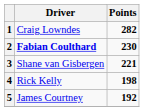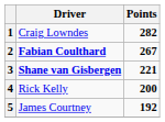 <table class="wikitable" style="font-size: 95%;">
 <tr>
 <th></th>
 <th>Driver</th>
 <th>Points</th>
 </tr>
 <tr>
 <th>1</th>
 <td><a href='#'>Craig Lowndes</a></td>
 <td align="right"><strong>282</strong></td>
 </tr>
 <tr>
 <th>2</th>
 <td><strong><a href='#'>Fabian Coulthard</a></strong></td>
-<td align="right"><strong>230</strong></td>
+<td align="right"><strong>267</strong></td>
 </tr>
 <tr>
 <th>3</th>
-<td><a href='#'>Shane van Gisbergen</a></td>
+<td><strong><a href='#'>Shane van Gisbergen</a></strong></td>
 <td align="right"><strong>221</strong></td>
 </tr>
 <tr>
 <th>4</th>
 <td><a href='#'>Rick Kelly</a></td>
-<td align="right"><strong>198</strong></td>
+<td align="right"><strong>200</strong></td>
 </tr>
 <tr>
 <th>5</th>
 <td><a href='#'>James Courtney</a></td>
 <td align="right"><strong>192</strong></td>
 </tr>
 <tr>
 </tr>
 </table>
